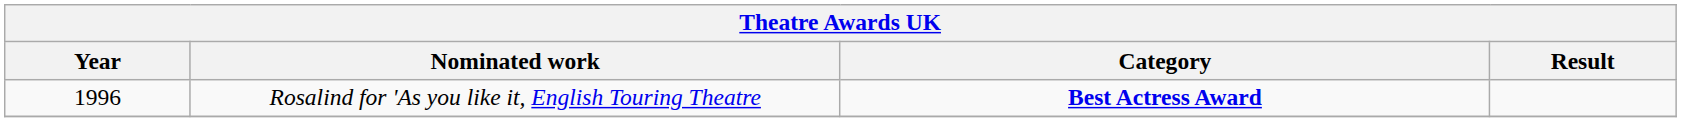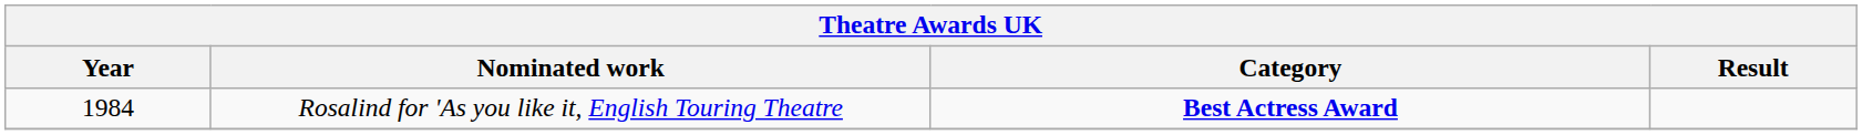 <table width="90%" class="wikitable">
 <tr>
 <th colspan="4" align="center"><a href='#'>Theatre Awards UK</a></th>
 </tr>
 <tr>
 <th width="10%">Year</th>
 <th width="35%">Nominated work</th>
 <th width="35%">Category</th>
 <th width="10%">Result</th>
 </tr>
 <tr>
-<td align="center">1996</td>
+<td align="center">1984</td>
 <td align="center"><em>Rosalind for 'As you like it, <a href='#'>English Touring Theatre</a><strong></td>
 <td align="center"><strong><a href='#'>Best Actress Award</a></strong></td>
 <td></td>
 </tr>
 <tr>
 </tr>
 </table>
